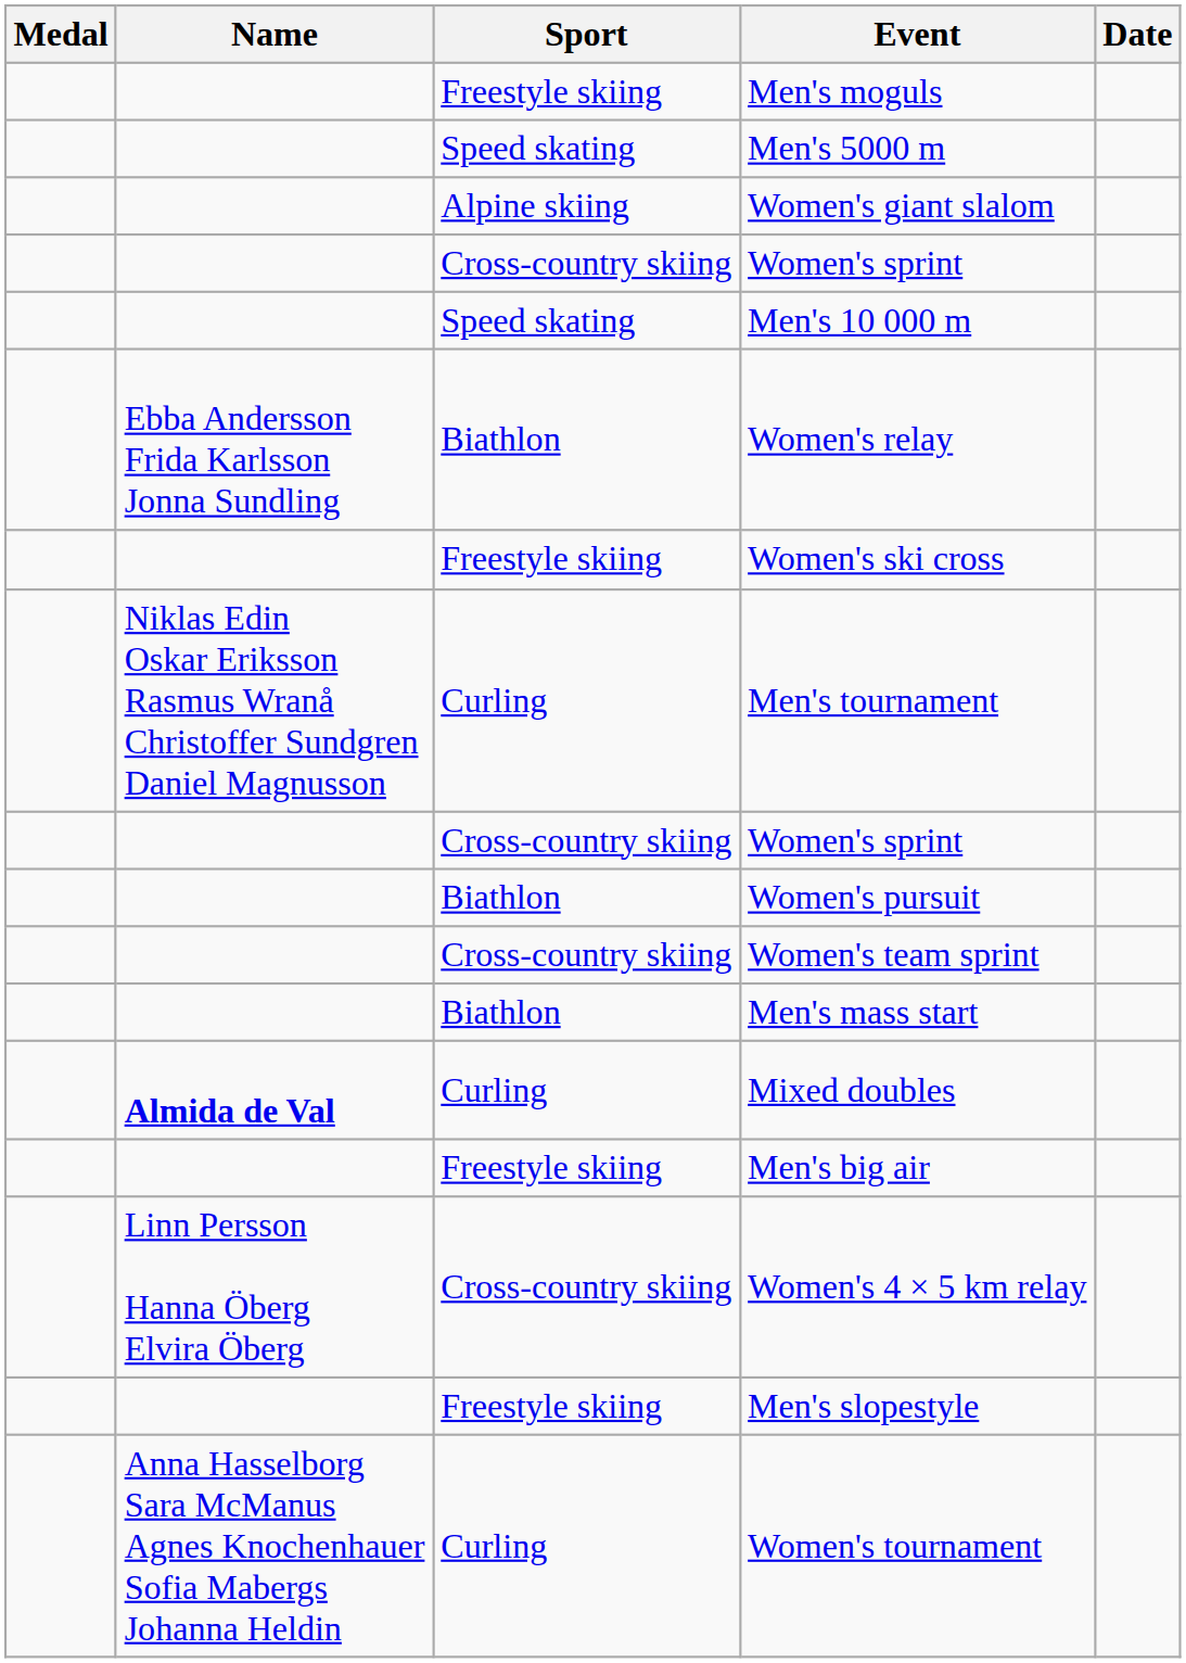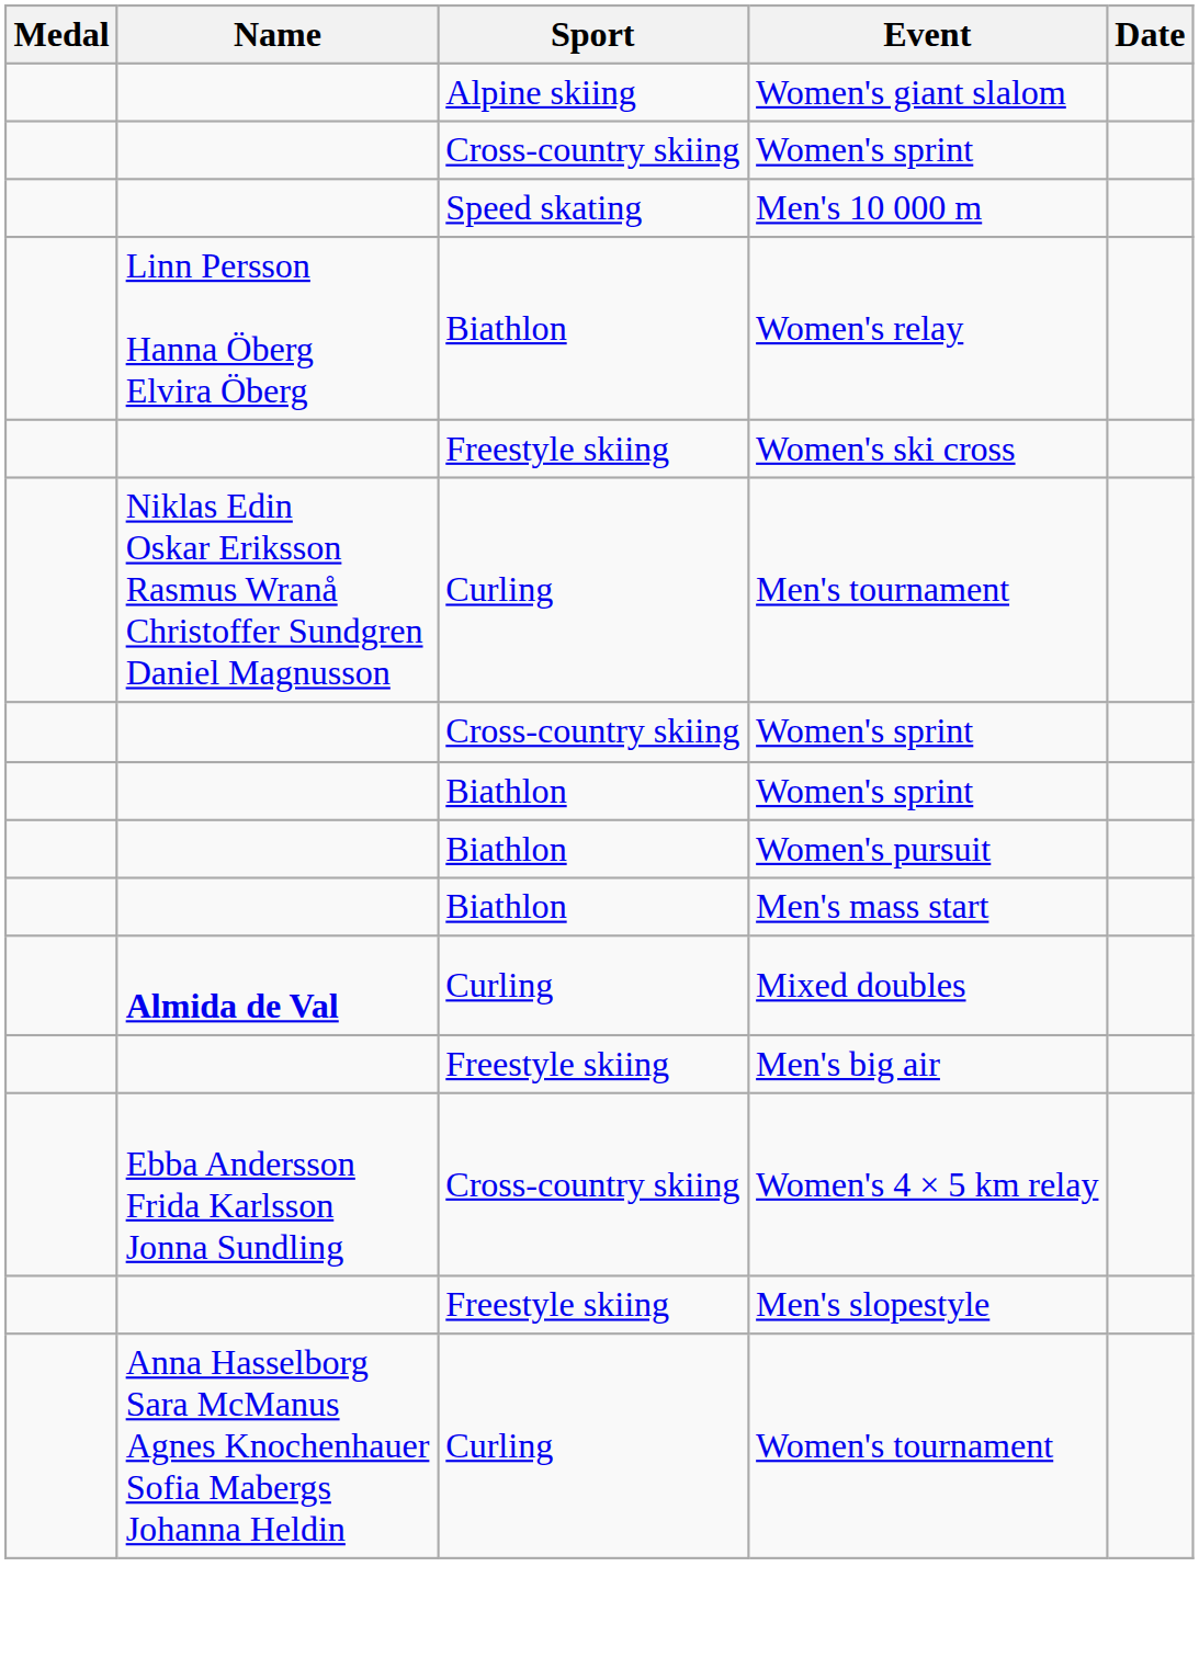 <table class="wikitable sortable" style="font-size:95%;">
 <tr>
 <th>Medal</th>
 <th>Name</th>
 <th>Sport</th>
 <th>Event</th>
 <th>Date</th>
-</tr>
-<tr>
-<td></td>
-<td></td>
-<td><a href='#'>Freestyle skiing</a></td>
-<td><a href='#'>Men's moguls</a></td>
-<td></td>
-</tr>
-<tr>
-<td></td>
-<td></td>
-<td><a href='#'>Speed skating</a></td>
-<td><a href='#'>Men's 5000 m</a></td>
-<td></td>
 </tr>
 <tr>
 <td></td>
 <td></td>
 <td><a href='#'>Alpine skiing</a></td>
 <td><a href='#'>Women's giant slalom</a></td>
 <td></td>
 </tr>
 <tr>
 <td></td>
 <td></td>
 <td><a href='#'>Cross-country skiing</a></td>
 <td><a href='#'>Women's sprint</a></td>
 <td></td>
 </tr>
 <tr>
 <td></td>
 <td></td>
 <td><a href='#'>Speed skating</a></td>
 <td><a href='#'>Men's 10 000 m</a></td>
 <td></td>
 </tr>
 <tr>
 <td></td>
-<td><br><a href='#'>Ebba Andersson</a><br><a href='#'>Frida Karlsson</a><br><a href='#'>Jonna Sundling</a></td>
+<td><a href='#'>Linn Persson</a><br><br><a href='#'>Hanna Öberg</a><br><a href='#'>Elvira Öberg</a></td>
 <td><a href='#'>Biathlon</a></td>
 <td><a href='#'>Women's relay</a></td>
 <td></td>
 </tr>
 <tr>
 <td></td>
 <td></td>
 <td><a href='#'>Freestyle skiing</a></td>
 <td><a href='#'>Women's ski cross</a></td>
 <td></td>
 </tr>
 <tr>
 <td></td>
 <td><a href='#'>Niklas Edin</a><br><a href='#'>Oskar Eriksson</a><br><a href='#'>Rasmus Wranå</a><br><a href='#'>Christoffer Sundgren</a><br><a href='#'>Daniel Magnusson</a></td>
 <td><a href='#'>Curling</a></td>
 <td><a href='#'>Men's tournament</a></td>
 <td></td>
 </tr>
 <tr>
 <td></td>
 <td></td>
 <td><a href='#'>Cross-country skiing</a></td>
 <td><a href='#'>Women's sprint</a></td>
 <td></td>
 </tr>
 <tr>
 <td></td>
 <td></td>
 <td><a href='#'>Biathlon</a></td>
-<td><a href='#'>Women's pursuit</a></td>
+<td><a href='#'>Women's sprint</a></td>
 <td></td>
 </tr>
 <tr>
 <td></td>
-<td><br></td>
-<td><a href='#'>Cross-country skiing</a></td>
-<td><a href='#'>Women's team sprint</a></td>
+<td></td>
+<td><a href='#'>Biathlon</a></td>
+<td><a href='#'>Women's pursuit</a></td>
 <td></td>
 </tr>
 <tr>
 <td></td>
 <td></td>
 <td><a href='#'>Biathlon</a></td>
 <td><a href='#'>Men's mass start</a></td>
 <td></td>
 </tr>
 <tr>
 <td></td>
 <td><strong><br><a href='#'>Almida de Val</a></strong></td>
 <td><a href='#'>Curling</a></td>
 <td><a href='#'>Mixed doubles</a></td>
 <td></td>
 </tr>
 <tr>
 <td></td>
 <td></td>
 <td><a href='#'>Freestyle skiing</a></td>
 <td><a href='#'>Men's big air</a></td>
 <td></td>
 </tr>
 <tr>
 <td></td>
-<td><a href='#'>Linn Persson</a><br><br><a href='#'>Hanna Öberg</a><br><a href='#'>Elvira Öberg</a></td>
+<td><br><a href='#'>Ebba Andersson</a><br><a href='#'>Frida Karlsson</a><br><a href='#'>Jonna Sundling</a></td>
 <td><a href='#'>Cross-country skiing</a></td>
 <td><a href='#'>Women's 4 × 5 km relay</a></td>
 <td></td>
 </tr>
 <tr>
 <td></td>
 <td></td>
 <td><a href='#'>Freestyle skiing</a></td>
 <td><a href='#'>Men's slopestyle</a></td>
 <td></td>
 </tr>
 <tr>
 <td></td>
 <td><a href='#'>Anna Hasselborg</a><br><a href='#'>Sara McManus</a><br><a href='#'>Agnes Knochenhauer</a><br><a href='#'>Sofia Mabergs</a><br><a href='#'>Johanna Heldin</a></td>
 <td><a href='#'>Curling</a></td>
 <td><a href='#'>Women's tournament</a></td>
 <td></td>
 </tr>
 </table>
